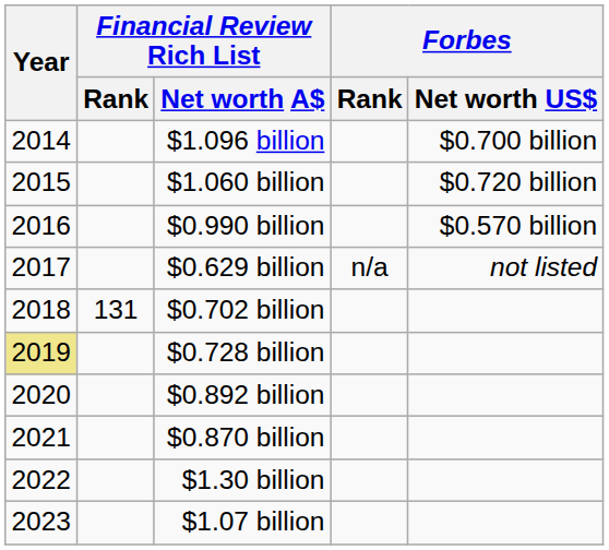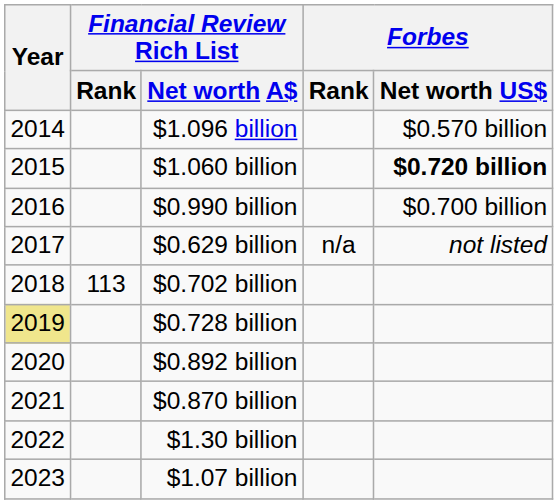 <table class="wikitable">
 <tr>
 <th rowspan=2>Year</th>
 <th colspan=2><em><a href='#'>Financial Review</a></em><br><a href='#'>Rich List</a></th>
 <th colspan=2><em><a href='#'>Forbes</a></em><br></th>
 </tr>
 <tr>
 <th>Rank</th>
 <th><a href='#'>Net worth</a> <a href='#'>A$</a></th>
 <th>Rank</th>
 <th>Net worth <a href='#'>US$</a></th>
 </tr>
 <tr>
 <td>2014</td>
 <td align="center"></td>
 <td align="right">$1.096 <a href='#'>billion</a></td>
 <td align="center"> </td>
-<td align="right">$0.700 billion </td>
+<td align="right">$0.570 billion </td>
 </tr>
 <tr>
 <td>2015</td>
 <td align="center"> </td>
 <td align="right">$1.060 billion </td>
 <td align="center"> </td>
-<td align="right">$0.720 billion </td>
+<td align="right"><strong>$0.720 billion </strong></td>
 </tr>
 <tr>
 <td>2016</td>
 <td align="center"> </td>
 <td align="right">$0.990 billion </td>
 <td align="center"> </td>
-<td align="right">$0.570 billion </td>
+<td align="right">$0.700 billion </td>
 </tr>
 <tr>
 <td>2017</td>
 <td align="center"> </td>
 <td align="right">$0.629 billion </td>
 <td align="center">n/a</td>
 <td align="right"><em>not listed</em></td>
 </tr>
 <tr>
 <td>2018</td>
-<td align="center">131 </td>
+<td align="center">113 </td>
 <td align="right">$0.702 billion </td>
 <td align="center"></td>
 <td align="right"></td>
 </tr>
 <tr>
 <td style="background: khaki;">2019</td>
 <td align="center"> </td>
 <td align="right">$0.728 billion </td>
 <td align="center"></td>
 <td align="right"></td>
 </tr>
 <tr>
 <td>2020</td>
 <td align="center"></td>
 <td align="right">$0.892 billion </td>
 <td align="center"></td>
 <td align="right"></td>
 </tr>
 <tr>
 <td>2021</td>
 <td align="center"></td>
 <td align="right">$0.870 billion </td>
 <td align="center"></td>
 <td align="right"></td>
 </tr>
 <tr>
 <td>2022</td>
 <td align="center"></td>
 <td align="right">$1.30 billion </td>
 <td align="center"></td>
 <td align="right"></td>
 </tr>
 <tr>
 <td>2023</td>
 <td align="center"></td>
 <td align="right">$1.07 billion </td>
 <td align="center"></td>
 <td align="right"></td>
 </tr>
 </table>
